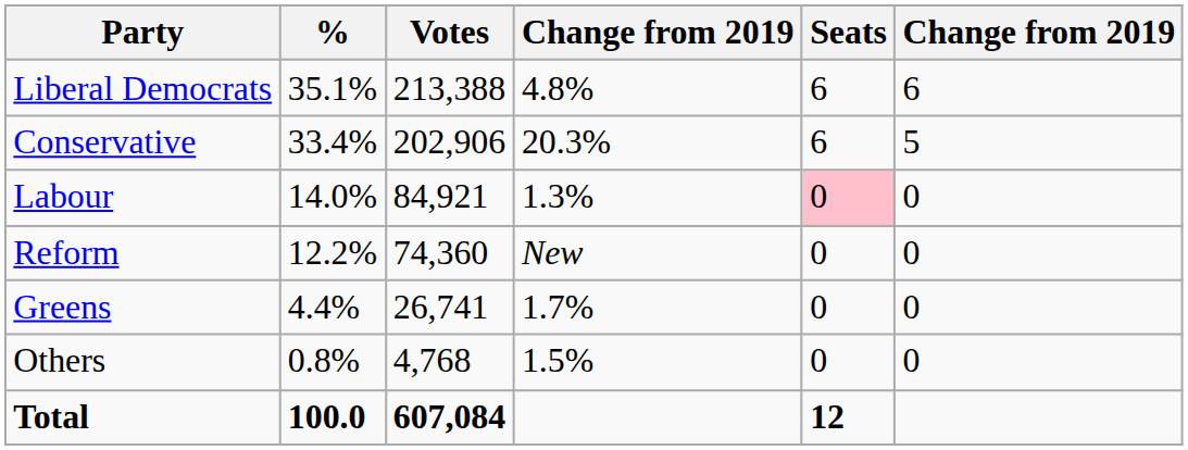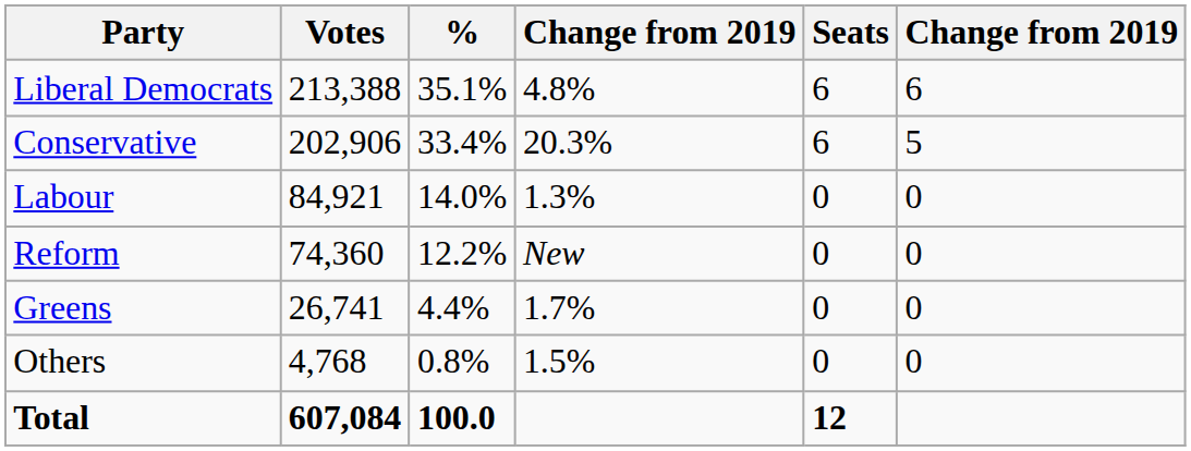 <table class="wikitable">
 <tr>
 <th>Party</th>
+<th>Votes</th>
 <th>%</th>
-<th>Votes</th>
 <th>Change from 2019</th>
 <th>Seats</th>
 <th>Change from 2019</th>
 </tr>
 <tr>
 <td><a href='#'>Liberal Democrats</a></td>
+<td>213,388</td>
 <td>35.1%</td>
-<td>213,388</td>
 <td>4.8%</td>
 <td>6</td>
 <td>6</td>
 </tr>
 <tr>
 <td><a href='#'>Conservative</a></td>
+<td>202,906</td>
 <td>33.4%</td>
-<td>202,906</td>
 <td>20.3%</td>
 <td>6</td>
 <td>5</td>
 </tr>
 <tr>
 <td><a href='#'>Labour</a></td>
+<td>84,921</td>
 <td>14.0%</td>
-<td>84,921</td>
 <td>1.3%</td>
-<td style="background: pink;">0</td>
+<td>0</td>
 <td>0</td>
 </tr>
 <tr>
 <td><a href='#'>Reform</a></td>
+<td>74,360</td>
 <td>12.2%</td>
-<td>74,360</td>
 <td><em>New</em></td>
 <td>0</td>
 <td>0</td>
 </tr>
 <tr>
 <td><a href='#'>Greens</a></td>
+<td>26,741</td>
 <td>4.4%</td>
-<td>26,741</td>
 <td>1.7%</td>
 <td>0</td>
 <td>0</td>
 </tr>
 <tr>
 <td>Others</td>
+<td>4,768</td>
 <td>0.8%</td>
-<td>4,768</td>
 <td>1.5%</td>
 <td>0</td>
 <td>0</td>
 </tr>
 <tr>
 <td><strong>Total</strong></td>
+<td><strong>607,084</strong></td>
 <td><strong>100.0</strong></td>
-<td><strong>607,084</strong></td>
 <td></td>
 <td><strong>12</strong></td>
 <td></td>
 </tr>
 </table>
